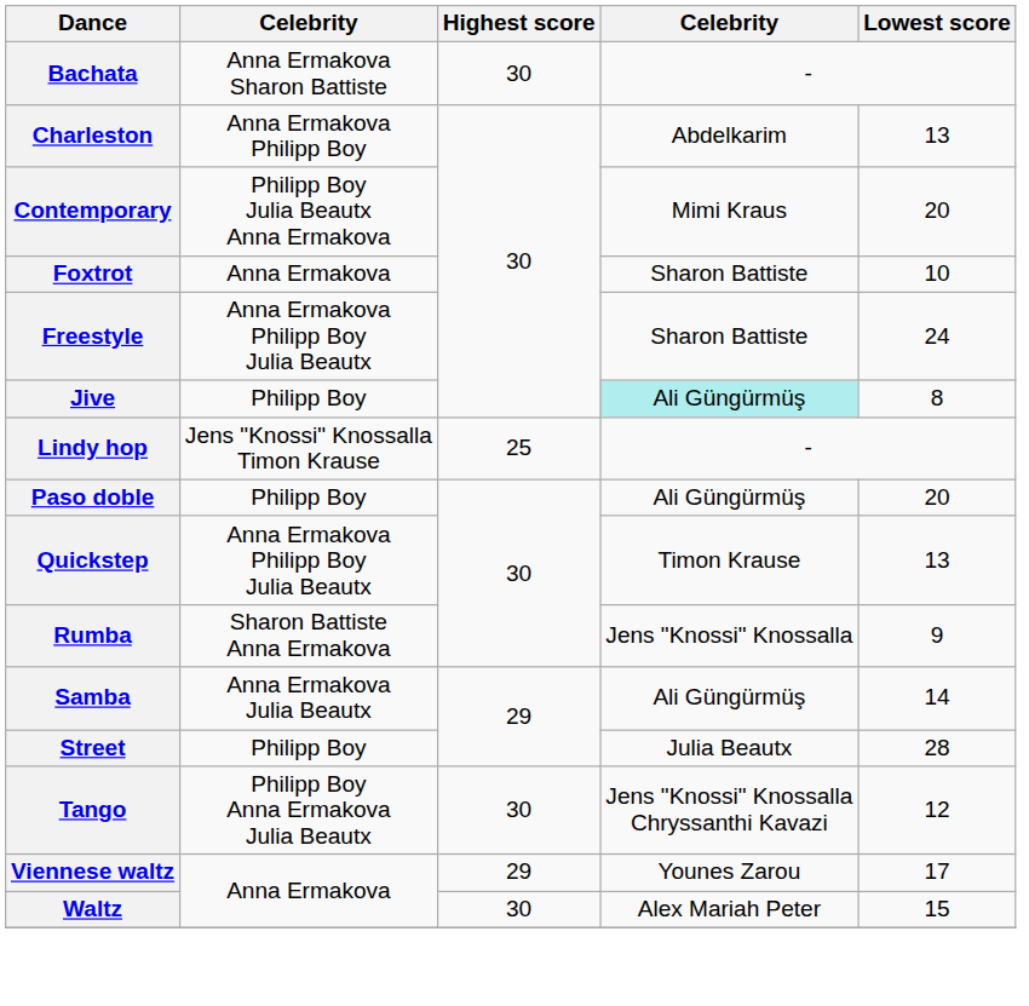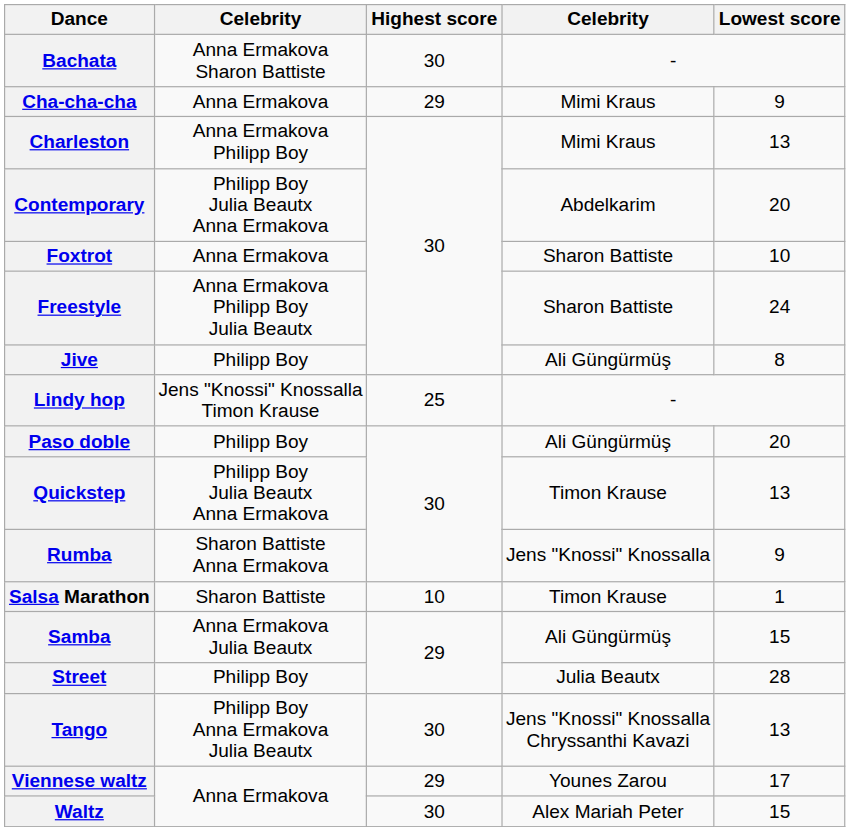 <table class="wikitable sortable" style="text-align:center">
 <tr>
 <th>Dance</th>
 <th class="sortable">Celebrity</th>
 <th>Highest score</th>
 <th class="sortable">Celebrity</th>
 <th>Lowest score</th>
 </tr>
 <tr>
 <th><a href='#'>Bachata</a></th>
 <td>Anna Ermakova<br>Sharon Battiste</td>
 <td>30</td>
 <td colspan="2">-</td>
 </tr>
 <tr>
+<th><a href='#'>Cha-cha-cha</a></th>
+<td>Anna Ermakova</td>
+<td>29</td>
+<td>Mimi Kraus</td>
+<td>9</td>
+</tr>
+<tr>
 <th><a href='#'>Charleston</a></th>
 <td>Anna Ermakova<br>Philipp Boy</td>
 <td rowspan="5">30</td>
-<td>Abdelkarim</td>
+<td>Mimi Kraus</td>
 <td>13</td>
 </tr>
 <tr>
 <th><a href='#'>Contemporary</a></th>
 <td>Philipp Boy<br>Julia Beautx<br>Anna Ermakova</td>
-<td>Mimi Kraus</td>
+<td>Abdelkarim</td>
 <td>20</td>
 </tr>
 <tr>
 <th><a href='#'>Foxtrot</a></th>
 <td>Anna Ermakova</td>
 <td>Sharon Battiste</td>
 <td>10</td>
 </tr>
 <tr>
 <th><a href='#'>Freestyle</a></th>
 <td>Anna Ermakova<br>Philipp Boy<br>Julia Beautx</td>
 <td>Sharon Battiste</td>
 <td>24</td>
 </tr>
 <tr>
 <th><a href='#'>Jive</a></th>
 <td>Philipp Boy</td>
-<td style="background: paleturquoise;">Ali Güngürmüş</td>
+<td>Ali Güngürmüş</td>
 <td>8</td>
 </tr>
 <tr>
 <th><a href='#'>Lindy hop</a></th>
 <td>Jens "Knossi" Knossalla<br>Timon Krause</td>
 <td>25</td>
 <td colspan="2">-</td>
 </tr>
 <tr>
 <th><a href='#'>Paso doble</a></th>
 <td>Philipp Boy</td>
 <td rowspan="3">30</td>
 <td>Ali Güngürmüş</td>
 <td>20</td>
 </tr>
 <tr>
 <th><a href='#'>Quickstep</a></th>
-<td>Anna Ermakova<br>Philipp Boy<br>Julia Beautx</td>
+<td>Philipp Boy<br>Julia Beautx<br>Anna Ermakova</td>
 <td>Timon Krause</td>
 <td>13</td>
 </tr>
 <tr>
 <th><a href='#'>Rumba</a></th>
 <td>Sharon Battiste<br>Anna Ermakova</td>
 <td>Jens "Knossi" Knossalla</td>
 <td>9</td>
 </tr>
 <tr>
+<th><a href='#'>Salsa</a> Marathon</th>
+<td>Sharon Battiste</td>
+<td>10</td>
+<td>Timon Krause</td>
+<td>1</td>
+</tr>
+<tr>
 <th><a href='#'>Samba</a></th>
 <td>Anna Ermakova<br>Julia Beautx</td>
 <td rowspan="2">29</td>
 <td>Ali Güngürmüş</td>
-<td>14</td>
+<td>15</td>
 </tr>
 <tr>
 <th><a href='#'>Street</a></th>
 <td>Philipp Boy</td>
 <td>Julia Beautx</td>
 <td>28</td>
 </tr>
 <tr>
 <th><a href='#'>Tango</a></th>
 <td>Philipp Boy<br>Anna Ermakova<br>Julia Beautx</td>
 <td>30</td>
 <td>Jens "Knossi" Knossalla<br>Chryssanthi Kavazi</td>
-<td>12</td>
+<td>13</td>
 </tr>
 <tr>
 <th><a href='#'>Viennese waltz</a></th>
 <td rowspan="2">Anna Ermakova</td>
 <td>29</td>
 <td>Younes Zarou</td>
 <td>17</td>
 </tr>
 <tr>
 <th><a href='#'>Waltz</a></th>
 <td>30</td>
 <td>Alex Mariah Peter</td>
 <td>15</td>
 </tr>
 <tr>
 </tr>
 </table>
